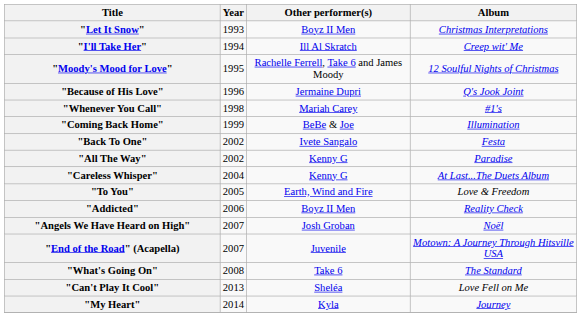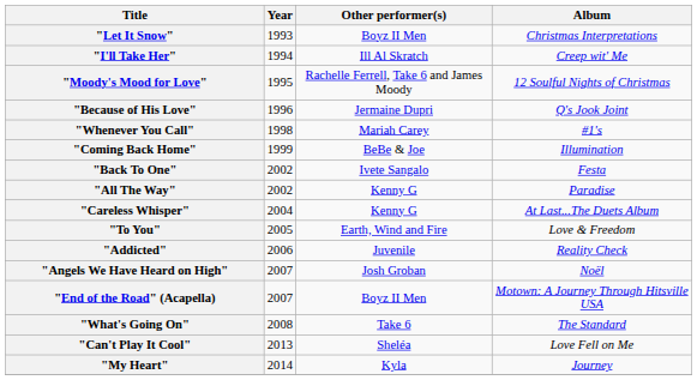 <table class="wikitable plainrowheaders" style="text-align:center">
 <tr>
 <th scope="col" style="width:20em;">Title</th>
 <th scope="col">Year</th>
 <th scope="col">Other performer(s)</th>
 <th scope="col">Album</th>
 </tr>
 <tr>
 <th scope="row">"<a href='#'>Let It Snow</a>"</th>
 <td>1993</td>
 <td><a href='#'>Boyz II Men</a></td>
 <td><em><a href='#'>Christmas Interpretations</a></em></td>
 </tr>
 <tr>
 <th scope="row">"<a href='#'>I'll Take Her</a>"</th>
 <td>1994</td>
 <td><a href='#'>Ill Al Skratch</a></td>
 <td><em><a href='#'>Creep wit' Me</a></em></td>
 </tr>
 <tr>
 <th scope="row">"<a href='#'>Moody's Mood for Love</a>"</th>
 <td>1995</td>
 <td><a href='#'>Rachelle Ferrell</a>, <a href='#'>Take 6</a> and James Moody</td>
 <td><em><a href='#'>12 Soulful Nights of Christmas</a></em></td>
 </tr>
 <tr>
 <th scope="row">"Because of His Love"</th>
 <td>1996</td>
 <td><a href='#'>Jermaine Dupri</a></td>
 <td><em><a href='#'>Q's Jook Joint</a></em></td>
 </tr>
 <tr>
 <th scope="row">"Whenever You Call"</th>
 <td>1998</td>
 <td><a href='#'>Mariah Carey</a></td>
 <td><em><a href='#'>#1's</a></em></td>
 </tr>
 <tr>
 <th scope="row">"Coming Back Home"</th>
 <td>1999</td>
 <td><a href='#'>BeBe</a> & <a href='#'>Joe</a></td>
 <td><em><a href='#'>Illumination</a></em></td>
 </tr>
 <tr>
 <th scope="row">"Back To One"</th>
 <td>2002</td>
 <td><a href='#'>Ivete Sangalo</a></td>
 <td><em><a href='#'>Festa</a></em></td>
 </tr>
 <tr>
 <th scope="row">"All The Way"</th>
 <td>2002</td>
 <td><a href='#'>Kenny G</a></td>
 <td><em><a href='#'>Paradise</a></em></td>
 </tr>
 <tr>
 <th scope="row">"Careless Whisper"</th>
 <td>2004</td>
 <td><a href='#'>Kenny G</a></td>
 <td><em><a href='#'>At Last...The Duets Album</a></em></td>
 </tr>
 <tr>
 <th scope="row">"To You"</th>
 <td>2005</td>
 <td><a href='#'>Earth, Wind and Fire</a></td>
 <td><em>Love & Freedom</em></td>
 </tr>
 <tr>
 <th scope="row">"Addicted"</th>
 <td>2006</td>
-<td><a href='#'>Boyz II Men</a></td>
+<td><a href='#'>Juvenile</a></td>
 <td><em><a href='#'>Reality Check</a></em></td>
 </tr>
 <tr>
 <th scope="row">"Angels We Have Heard on High"</th>
 <td>2007</td>
 <td><a href='#'>Josh Groban</a></td>
 <td><em><a href='#'>Noël</a></em></td>
 </tr>
 <tr>
 <th scope="row">"<a href='#'>End of the Road</a>" (Acapella)</th>
 <td>2007</td>
-<td><a href='#'>Juvenile</a></td>
+<td><a href='#'>Boyz II Men</a></td>
 <td><em><a href='#'>Motown: A Journey Through Hitsville USA</a></em></td>
 </tr>
 <tr>
 <th scope="row">"What's Going On"</th>
 <td>2008</td>
 <td><a href='#'>Take 6</a></td>
 <td><em><a href='#'>The Standard</a></em></td>
 </tr>
 <tr>
 <th scope="row">"Can't Play It Cool"</th>
 <td>2013</td>
 <td><a href='#'>Sheléa</a></td>
 <td><em>Love Fell on Me</em></td>
 </tr>
 <tr>
 <th scope="row">"My Heart"</th>
 <td>2014</td>
 <td><a href='#'>Kyla</a></td>
 <td><em><a href='#'>Journey</a></em></td>
 </tr>
 <tr>
 </tr>
 </table>
